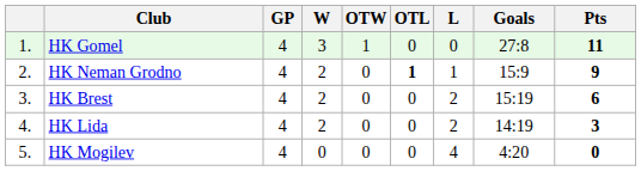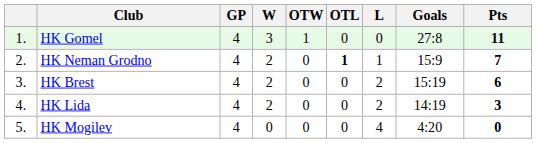 <table class="wikitable">
 <tr>
 <th width="30"></th>
 <th width="200">Club</th>
 <th width="30">GP</th>
 <th width="30">W</th>
 <th width="30">OTW</th>
 <th width="30">OTL</th>
 <th width="30">L</th>
 <th width="70">Goals</th>
 <th width="70">Pts</th>
 </tr>
 <tr bgcolor="#e6fae6" align="center">
 <td>1.</td>
 <td align="left"><a href='#'>HK Gomel</a></td>
 <td>4</td>
 <td>3</td>
 <td>1</td>
 <td>0</td>
 <td>0</td>
 <td>27:8</td>
 <td><strong>11</strong></td>
 </tr>
 <tr bgcolor="#FFFFFF" align="center">
 <td>2.</td>
 <td align="left"><a href='#'>HK Neman Grodno</a></td>
 <td>4</td>
 <td>2</td>
 <td>0</td>
 <td><strong>1</strong></td>
 <td>1</td>
 <td>15:9</td>
-<td><strong>9</strong></td>
+<td><strong>7</strong></td>
 </tr>
 <tr bgcolor="#FFFFFF" align="center">
 <td>3.</td>
 <td align="left"><a href='#'>HK Brest</a></td>
 <td>4</td>
 <td>2</td>
 <td>0</td>
 <td>0</td>
 <td>2</td>
 <td>15:19</td>
 <td><strong>6</strong></td>
 </tr>
 <tr bgcolor="#FFFFFF" align="center">
 <td>4.</td>
 <td align="left"><a href='#'>HK Lida</a></td>
 <td>4</td>
 <td>2</td>
 <td>0</td>
 <td>0</td>
 <td>2</td>
 <td>14:19</td>
 <td><strong>3</strong></td>
 </tr>
 <tr bgcolor="#FFFFFF" align="center">
 <td>5.</td>
 <td align="left"><a href='#'>HK Mogilev</a></td>
 <td>4</td>
 <td>0</td>
 <td>0</td>
 <td>0</td>
 <td>4</td>
 <td>4:20</td>
 <td><strong>0</strong></td>
 </tr>
 </table>
